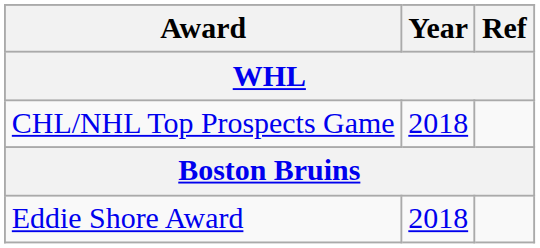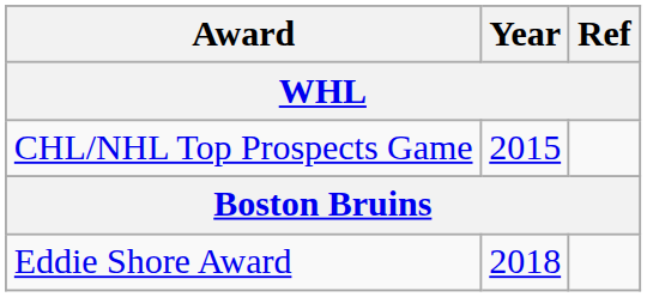 <table class="wikitable">
 <tr>
 <th>Award</th>
 <th>Year</th>
 <th>Ref</th>
 </tr>
 <tr>
 <th colspan="3"><a href='#'>WHL</a></th>
 </tr>
 <tr>
 <td><a href='#'>CHL/NHL Top Prospects Game</a></td>
-<td><a href='#'>2018</a></td>
+<td><a href='#'>2015</a></td>
 <td></td>
 </tr>
 <tr>
 <th colspan="3"><a href='#'>Boston Bruins</a></th>
 </tr>
 <tr>
 <td><a href='#'>Eddie Shore Award</a></td>
 <td><a href='#'>2018</a></td>
 <td></td>
 </tr>
 </table>
